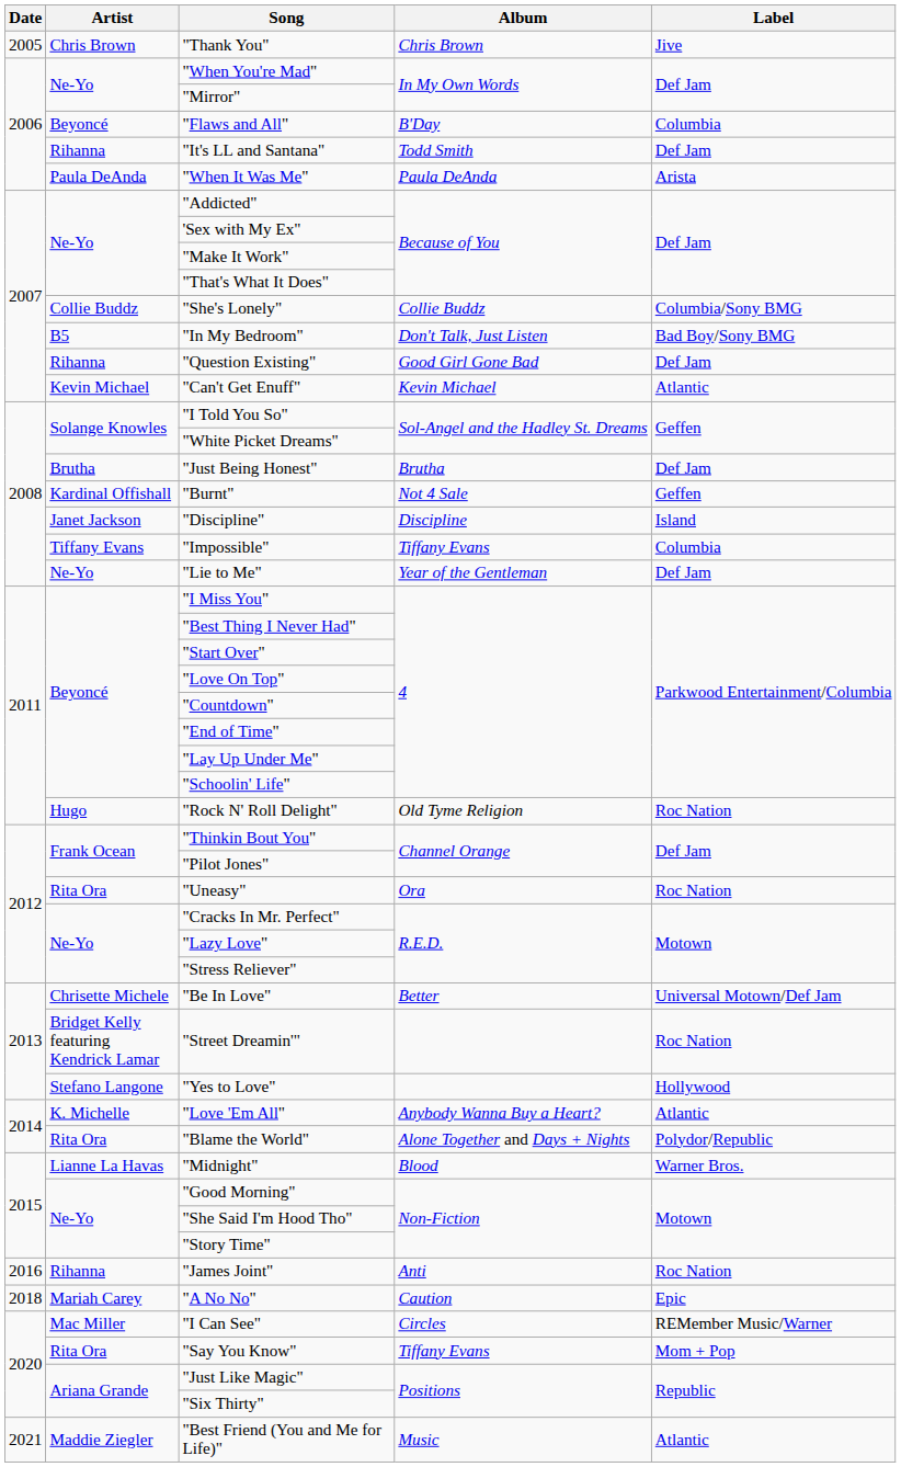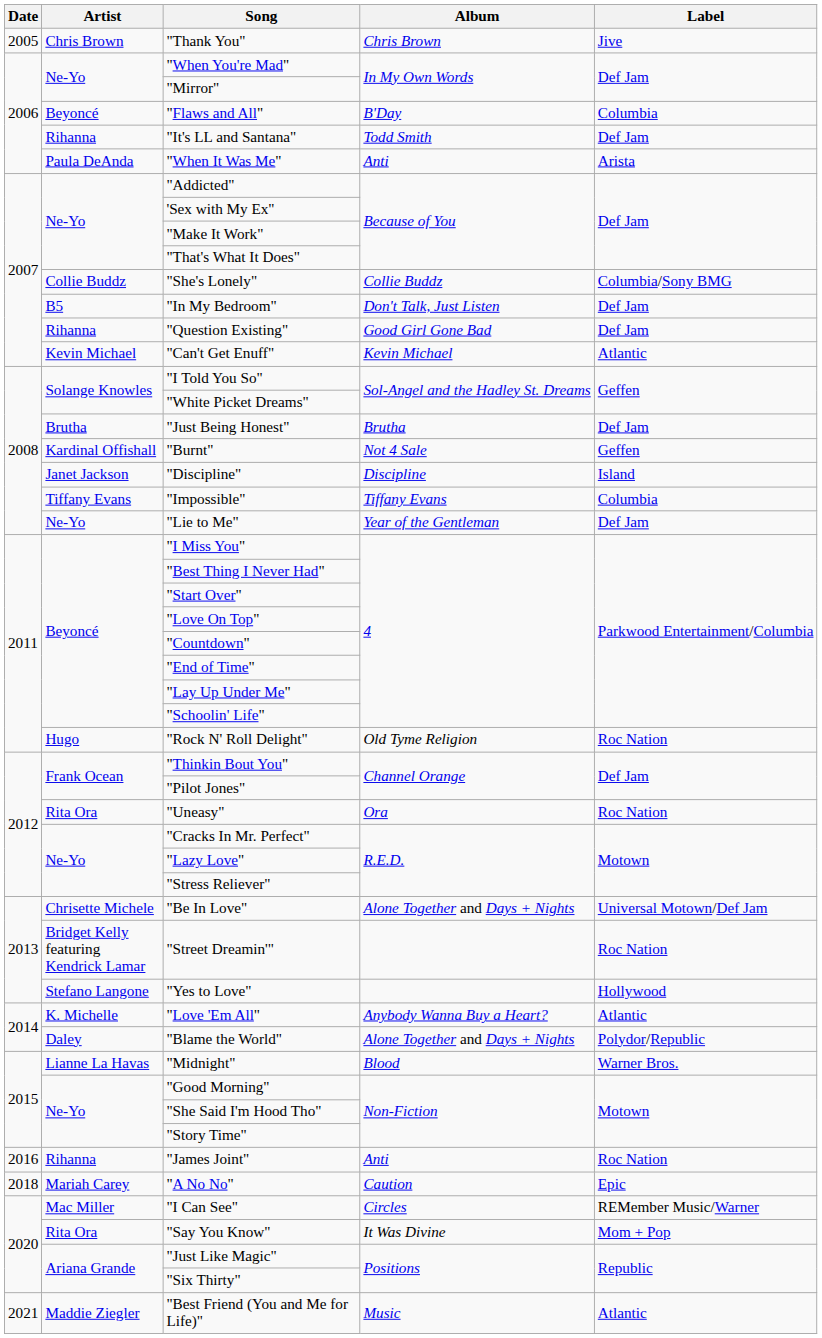 <table class="wikitable">
 <tr>
 <th>Date</th>
 <th width="120">Artist</th>
 <th width="200">Song</th>
 <th>Album</th>
 <th>Label</th>
 </tr>
 <tr>
 <td rowspan="1">2005</td>
 <td rowspan="1"><a href='#'>Chris Brown</a></td>
 <td>"Thank You"</td>
 <td rowspan="1"><em><a href='#'>Chris Brown</a></em></td>
 <td rowspan="1"><a href='#'>Jive</a></td>
 </tr>
 <tr>
 <td rowspan="5">2006</td>
 <td rowspan="2"><a href='#'>Ne-Yo</a></td>
 <td>"<a href='#'>When You're Mad</a>"</td>
 <td rowspan="2"><em><a href='#'>In My Own Words</a></em></td>
 <td rowspan="2"><a href='#'>Def Jam</a></td>
 </tr>
 <tr>
 <td>"Mirror"</td>
 </tr>
 <tr>
 <td><a href='#'>Beyoncé</a></td>
 <td>"<a href='#'>Flaws and All</a>"</td>
 <td><em><a href='#'>B'Day</a></em></td>
 <td><a href='#'>Columbia</a></td>
 </tr>
 <tr>
 <td><a href='#'>Rihanna</a></td>
 <td>"It's LL and Santana"</td>
 <td><em><a href='#'>Todd Smith</a></em></td>
 <td><a href='#'>Def Jam</a></td>
 </tr>
 <tr>
 <td><a href='#'>Paula DeAnda</a></td>
 <td>"<a href='#'>When It Was Me</a>"</td>
-<td><em><a href='#'>Paula DeAnda</a></em></td>
+<td><em><a href='#'>Anti</a></em></td>
 <td><a href='#'>Arista</a></td>
 </tr>
 <tr>
 <td rowspan="8">2007</td>
 <td rowspan="4"><a href='#'>Ne-Yo</a></td>
 <td>"Addicted"</td>
 <td rowspan="4"><em><a href='#'>Because of You</a></em></td>
 <td rowspan="4"><a href='#'>Def Jam</a></td>
 </tr>
 <tr>
 <td>'Sex with My Ex"</td>
 </tr>
 <tr>
 <td>"Make It Work"</td>
 </tr>
 <tr>
 <td>"That's What It Does"</td>
 </tr>
 <tr>
 <td><a href='#'>Collie Buddz</a></td>
 <td>"She's Lonely"</td>
 <td><em><a href='#'>Collie Buddz</a></em></td>
 <td><a href='#'>Columbia</a>/<a href='#'>Sony BMG</a></td>
 </tr>
 <tr>
 <td><a href='#'>B5</a></td>
 <td>"In My Bedroom"</td>
 <td><em><a href='#'>Don't Talk, Just Listen</a></em></td>
-<td><a href='#'>Bad Boy</a>/<a href='#'>Sony BMG</a></td>
+<td><a href='#'>Def Jam</a></td>
 </tr>
 <tr>
 <td><a href='#'>Rihanna</a></td>
 <td>"Question Existing"</td>
 <td><em><a href='#'>Good Girl Gone Bad</a></em></td>
 <td><a href='#'>Def Jam</a></td>
 </tr>
 <tr>
 <td><a href='#'>Kevin Michael</a></td>
 <td>"Can't Get Enuff"</td>
 <td><em><a href='#'>Kevin Michael</a></em></td>
 <td><a href='#'>Atlantic</a></td>
 </tr>
 <tr>
 <td rowspan="7">2008</td>
 <td rowspan="2"><a href='#'>Solange Knowles</a></td>
 <td>"I Told You So"</td>
 <td rowspan="2"><em><a href='#'>Sol-Angel and the Hadley St. Dreams</a></em></td>
 <td rowspan="2"><a href='#'>Geffen</a></td>
 </tr>
 <tr>
 <td>"White Picket Dreams"</td>
 </tr>
 <tr>
 <td><a href='#'>Brutha</a></td>
 <td>"Just Being Honest"</td>
 <td><em><a href='#'>Brutha</a></em></td>
 <td><a href='#'>Def Jam</a></td>
 </tr>
 <tr>
 <td><a href='#'>Kardinal Offishall</a></td>
 <td>"Burnt"</td>
 <td><em><a href='#'>Not 4 Sale</a></em></td>
 <td><a href='#'>Geffen</a></td>
 </tr>
 <tr>
 <td><a href='#'>Janet Jackson</a></td>
 <td>"Discipline"</td>
 <td><em><a href='#'>Discipline</a></em></td>
 <td><a href='#'>Island</a></td>
 </tr>
 <tr>
 <td><a href='#'>Tiffany Evans</a></td>
 <td>"Impossible"</td>
 <td><em><a href='#'>Tiffany Evans</a></em></td>
 <td><a href='#'>Columbia</a></td>
 </tr>
 <tr>
 <td><a href='#'>Ne-Yo</a></td>
 <td>"Lie to Me"</td>
 <td><em><a href='#'>Year of the Gentleman</a></em></td>
 <td><a href='#'>Def Jam</a></td>
 </tr>
 <tr>
 <td rowspan="9">2011</td>
 <td rowspan="8"><a href='#'>Beyoncé</a></td>
 <td>"<a href='#'>I Miss You</a>"</td>
 <td rowspan="8"><em><a href='#'>4</a></em></td>
 <td rowspan="8"><a href='#'>Parkwood Entertainment</a>/<a href='#'>Columbia</a></td>
 </tr>
 <tr>
 <td>"<a href='#'>Best Thing I Never Had</a>"</td>
 </tr>
 <tr>
 <td>"<a href='#'>Start Over</a>"</td>
 </tr>
 <tr>
 <td>"<a href='#'>Love On Top</a>"</td>
 </tr>
 <tr>
 <td>"<a href='#'>Countdown</a>"</td>
 </tr>
 <tr>
 <td>"<a href='#'>End of Time</a>"</td>
 </tr>
 <tr>
 <td>"<a href='#'>Lay Up Under Me</a>"</td>
 </tr>
 <tr>
 <td>"<a href='#'>Schoolin' Life</a>"</td>
 </tr>
 <tr>
 <td><a href='#'>Hugo</a></td>
 <td>"Rock N' Roll Delight"</td>
 <td><em>Old Tyme Religion</em></td>
 <td><a href='#'>Roc Nation</a></td>
 </tr>
 <tr>
 <td rowspan="6">2012</td>
 <td rowspan="2"><a href='#'>Frank Ocean</a></td>
 <td>"<a href='#'>Thinkin Bout You</a>"</td>
 <td rowspan="2"><em><a href='#'>Channel Orange</a></em></td>
 <td rowspan="2"><a href='#'>Def Jam</a></td>
 </tr>
 <tr>
 <td>"Pilot Jones"</td>
 </tr>
 <tr>
 <td><a href='#'>Rita Ora</a></td>
 <td>"Uneasy"</td>
 <td><em><a href='#'>Ora</a></em></td>
 <td><a href='#'>Roc Nation</a></td>
 </tr>
 <tr>
 <td rowspan="3"><a href='#'>Ne-Yo</a></td>
 <td>"Cracks In Mr. Perfect"</td>
 <td rowspan="3"><em><a href='#'>R.E.D.</a></em></td>
 <td rowspan="3"><a href='#'>Motown</a></td>
 </tr>
 <tr>
 <td>"<a href='#'>Lazy Love</a>"</td>
 </tr>
 <tr>
 <td>"Stress Reliever"</td>
 </tr>
 <tr>
 <td rowspan="3">2013</td>
 <td><a href='#'>Chrisette Michele</a></td>
 <td>"Be In Love"</td>
-<td><em><a href='#'>Better</a></em></td>
+<td><a href='#'><em>Alone Together</em></a> and <em><a href='#'>Days + Nights</a></em></td>
 <td><a href='#'>Universal Motown</a>/<a href='#'>Def Jam</a></td>
 </tr>
 <tr>
 <td><a href='#'>Bridget Kelly</a> featuring <a href='#'>Kendrick Lamar</a></td>
 <td>"Street Dreamin'"</td>
 <td></td>
 <td><a href='#'>Roc Nation</a></td>
 </tr>
 <tr>
 <td><a href='#'>Stefano Langone</a></td>
 <td>"Yes to Love"</td>
 <td></td>
 <td><a href='#'>Hollywood</a></td>
 </tr>
 <tr>
 <td rowspan="2">2014</td>
 <td><a href='#'>K. Michelle</a></td>
 <td>"<a href='#'>Love 'Em All</a>"</td>
 <td><em><a href='#'>Anybody Wanna Buy a Heart?</a></em></td>
 <td><a href='#'>Atlantic</a></td>
 </tr>
 <tr>
-<td><a href='#'>Rita Ora</a></td>
+<td><a href='#'>Daley</a></td>
 <td>"Blame the World"</td>
 <td><a href='#'><em>Alone Together</em></a> and <em><a href='#'>Days + Nights</a></em></td>
 <td><a href='#'>Polydor</a>/<a href='#'>Republic</a></td>
 </tr>
 <tr>
 <td rowspan="4">2015</td>
 <td><a href='#'>Lianne La Havas</a></td>
 <td>"Midnight"</td>
 <td><em><a href='#'>Blood</a></em></td>
 <td><a href='#'>Warner Bros.</a></td>
 </tr>
 <tr>
 <td rowspan="3"><a href='#'>Ne-Yo</a></td>
 <td>"Good Morning"</td>
 <td rowspan="3"><em><a href='#'>Non-Fiction</a></em></td>
 <td rowspan="3"><a href='#'>Motown</a></td>
 </tr>
 <tr>
 <td>"She Said I'm Hood Tho"</td>
 </tr>
 <tr>
 <td>"Story Time"</td>
 </tr>
 <tr>
 <td rowspan="1">2016</td>
 <td><a href='#'>Rihanna</a></td>
 <td>"James Joint"</td>
 <td><em><a href='#'>Anti</a></em></td>
 <td rowspan="1"><a href='#'>Roc Nation</a></td>
 </tr>
 <tr>
 <td>2018</td>
 <td><a href='#'>Mariah Carey</a></td>
 <td>"<a href='#'>A No No</a>"</td>
 <td><a href='#'><em>Caution</em></a></td>
 <td><a href='#'>Epic</a></td>
 </tr>
 <tr>
 <td rowspan="4">2020</td>
 <td><a href='#'>Mac Miller</a></td>
 <td>"I Can See"</td>
 <td><a href='#'><em>Circles</em></a></td>
 <td>REMember Music/<a href='#'>Warner</a></td>
 </tr>
 <tr>
 <td><a href='#'>Rita Ora</a></td>
 <td>"Say You Know"</td>
-<td><em><a href='#'>Tiffany Evans</a></em></td>
+<td><em>It Was Divine</em></td>
 <td><a href='#'>Mom + Pop</a></td>
 </tr>
 <tr>
 <td rowspan="2"><a href='#'>Ariana Grande</a></td>
 <td>"Just Like Magic"</td>
 <td rowspan="2"><a href='#'><em>Positions</em></a></td>
 <td rowspan="2"><a href='#'>Republic</a></td>
 </tr>
 <tr>
 <td>"Six Thirty"</td>
 </tr>
 <tr>
 <td>2021</td>
 <td><a href='#'>Maddie Ziegler</a></td>
 <td>"Best Friend (You and Me for Life)"</td>
 <td><a href='#'><em>Music</em></a></td>
 <td><a href='#'>Atlantic</a></td>
 </tr>
 </table>
